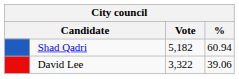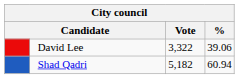 <table class="wikitable">
 <tr>
 <th colspan="4">City council</th>
 </tr>
 <tr>
 <th bgcolor="#DDDDFF" width="230px" colspan="2">Candidate</th>
 <th bgcolor="#DDDDFF" width="50px">Vote</th>
 <th bgcolor="#DDDDFF" width="30px">%</th>
 </tr>
 <tr>
+<td bgcolor=#EB0A0A width="30px"> </td>
+<td>  David Lee</td>
+<td>3,322</td>
+<td>39.06</td>
+</tr>
+<tr>
 <td bgcolor=#1F5CBF width="30px"> </td>
 <td>  <a href='#'>Shad Qadri</a></td>
 <td>5,182</td>
 <td>60.94</td>
 </tr>
-<tr>
-<td bgcolor=#EB0A0A width="30px"> </td>
-<td>  David Lee</td>
-<td>3,322</td>
-<td>39.06</td>
-</tr>
 </table>
